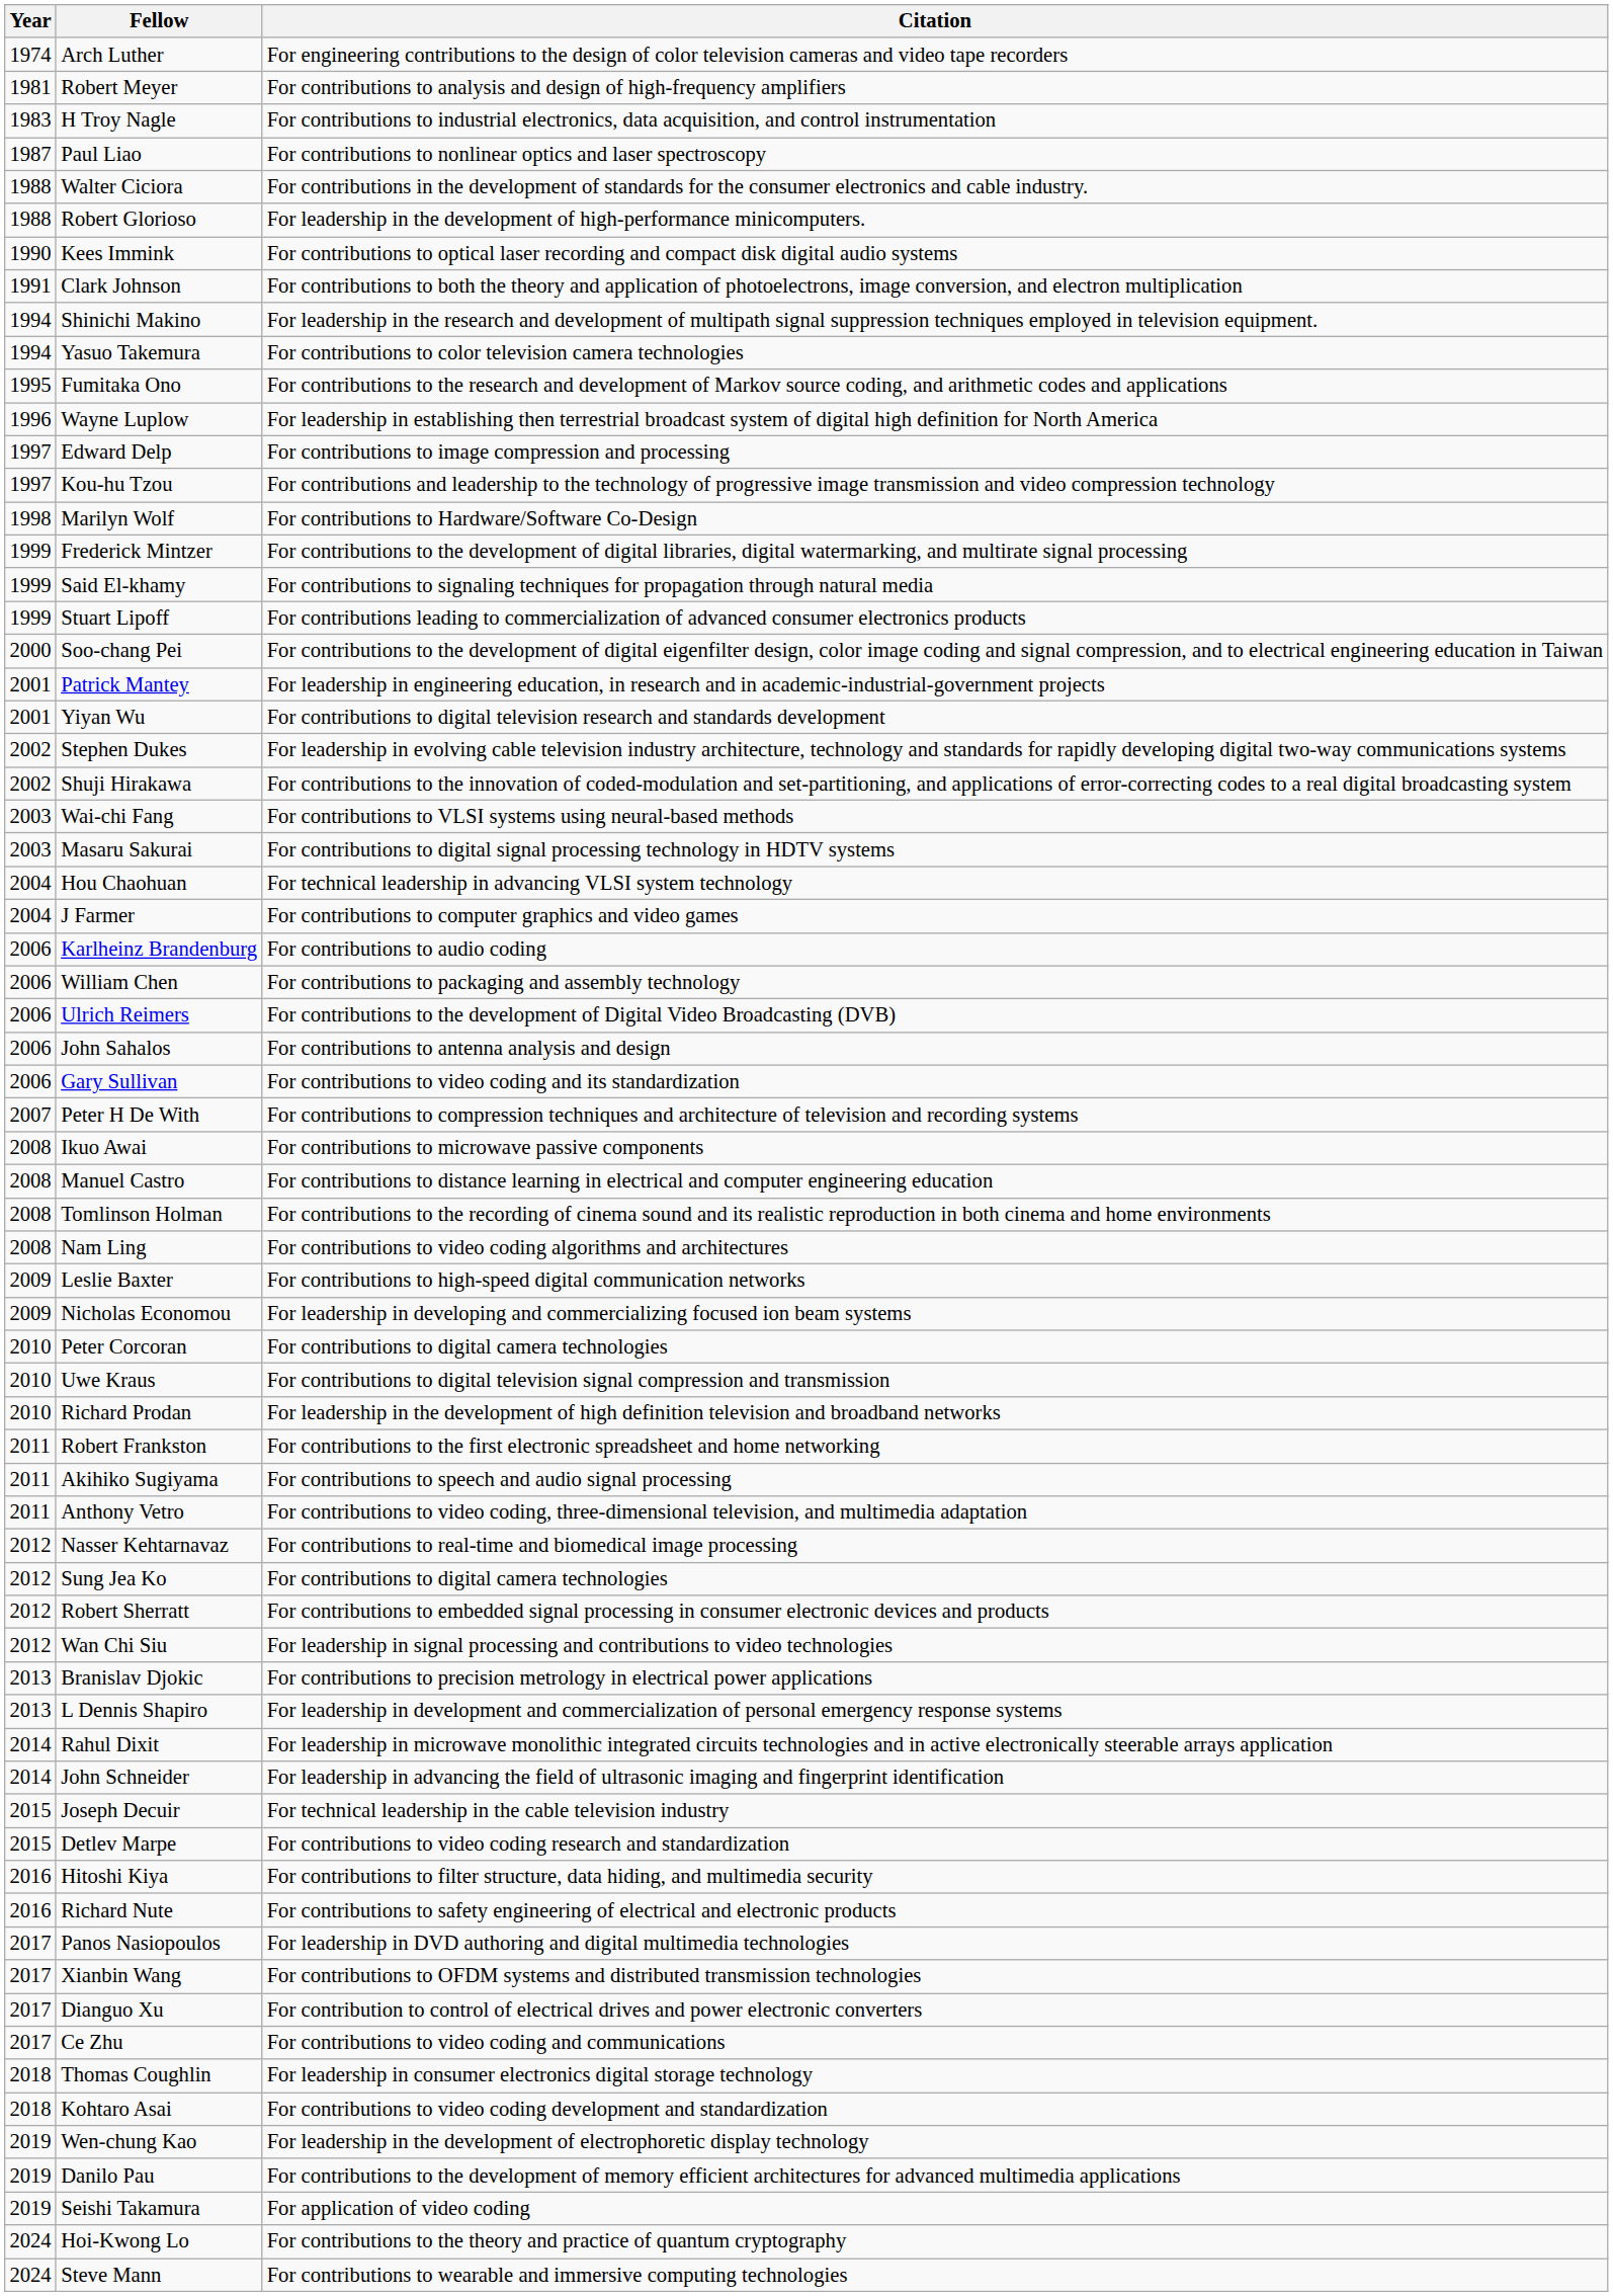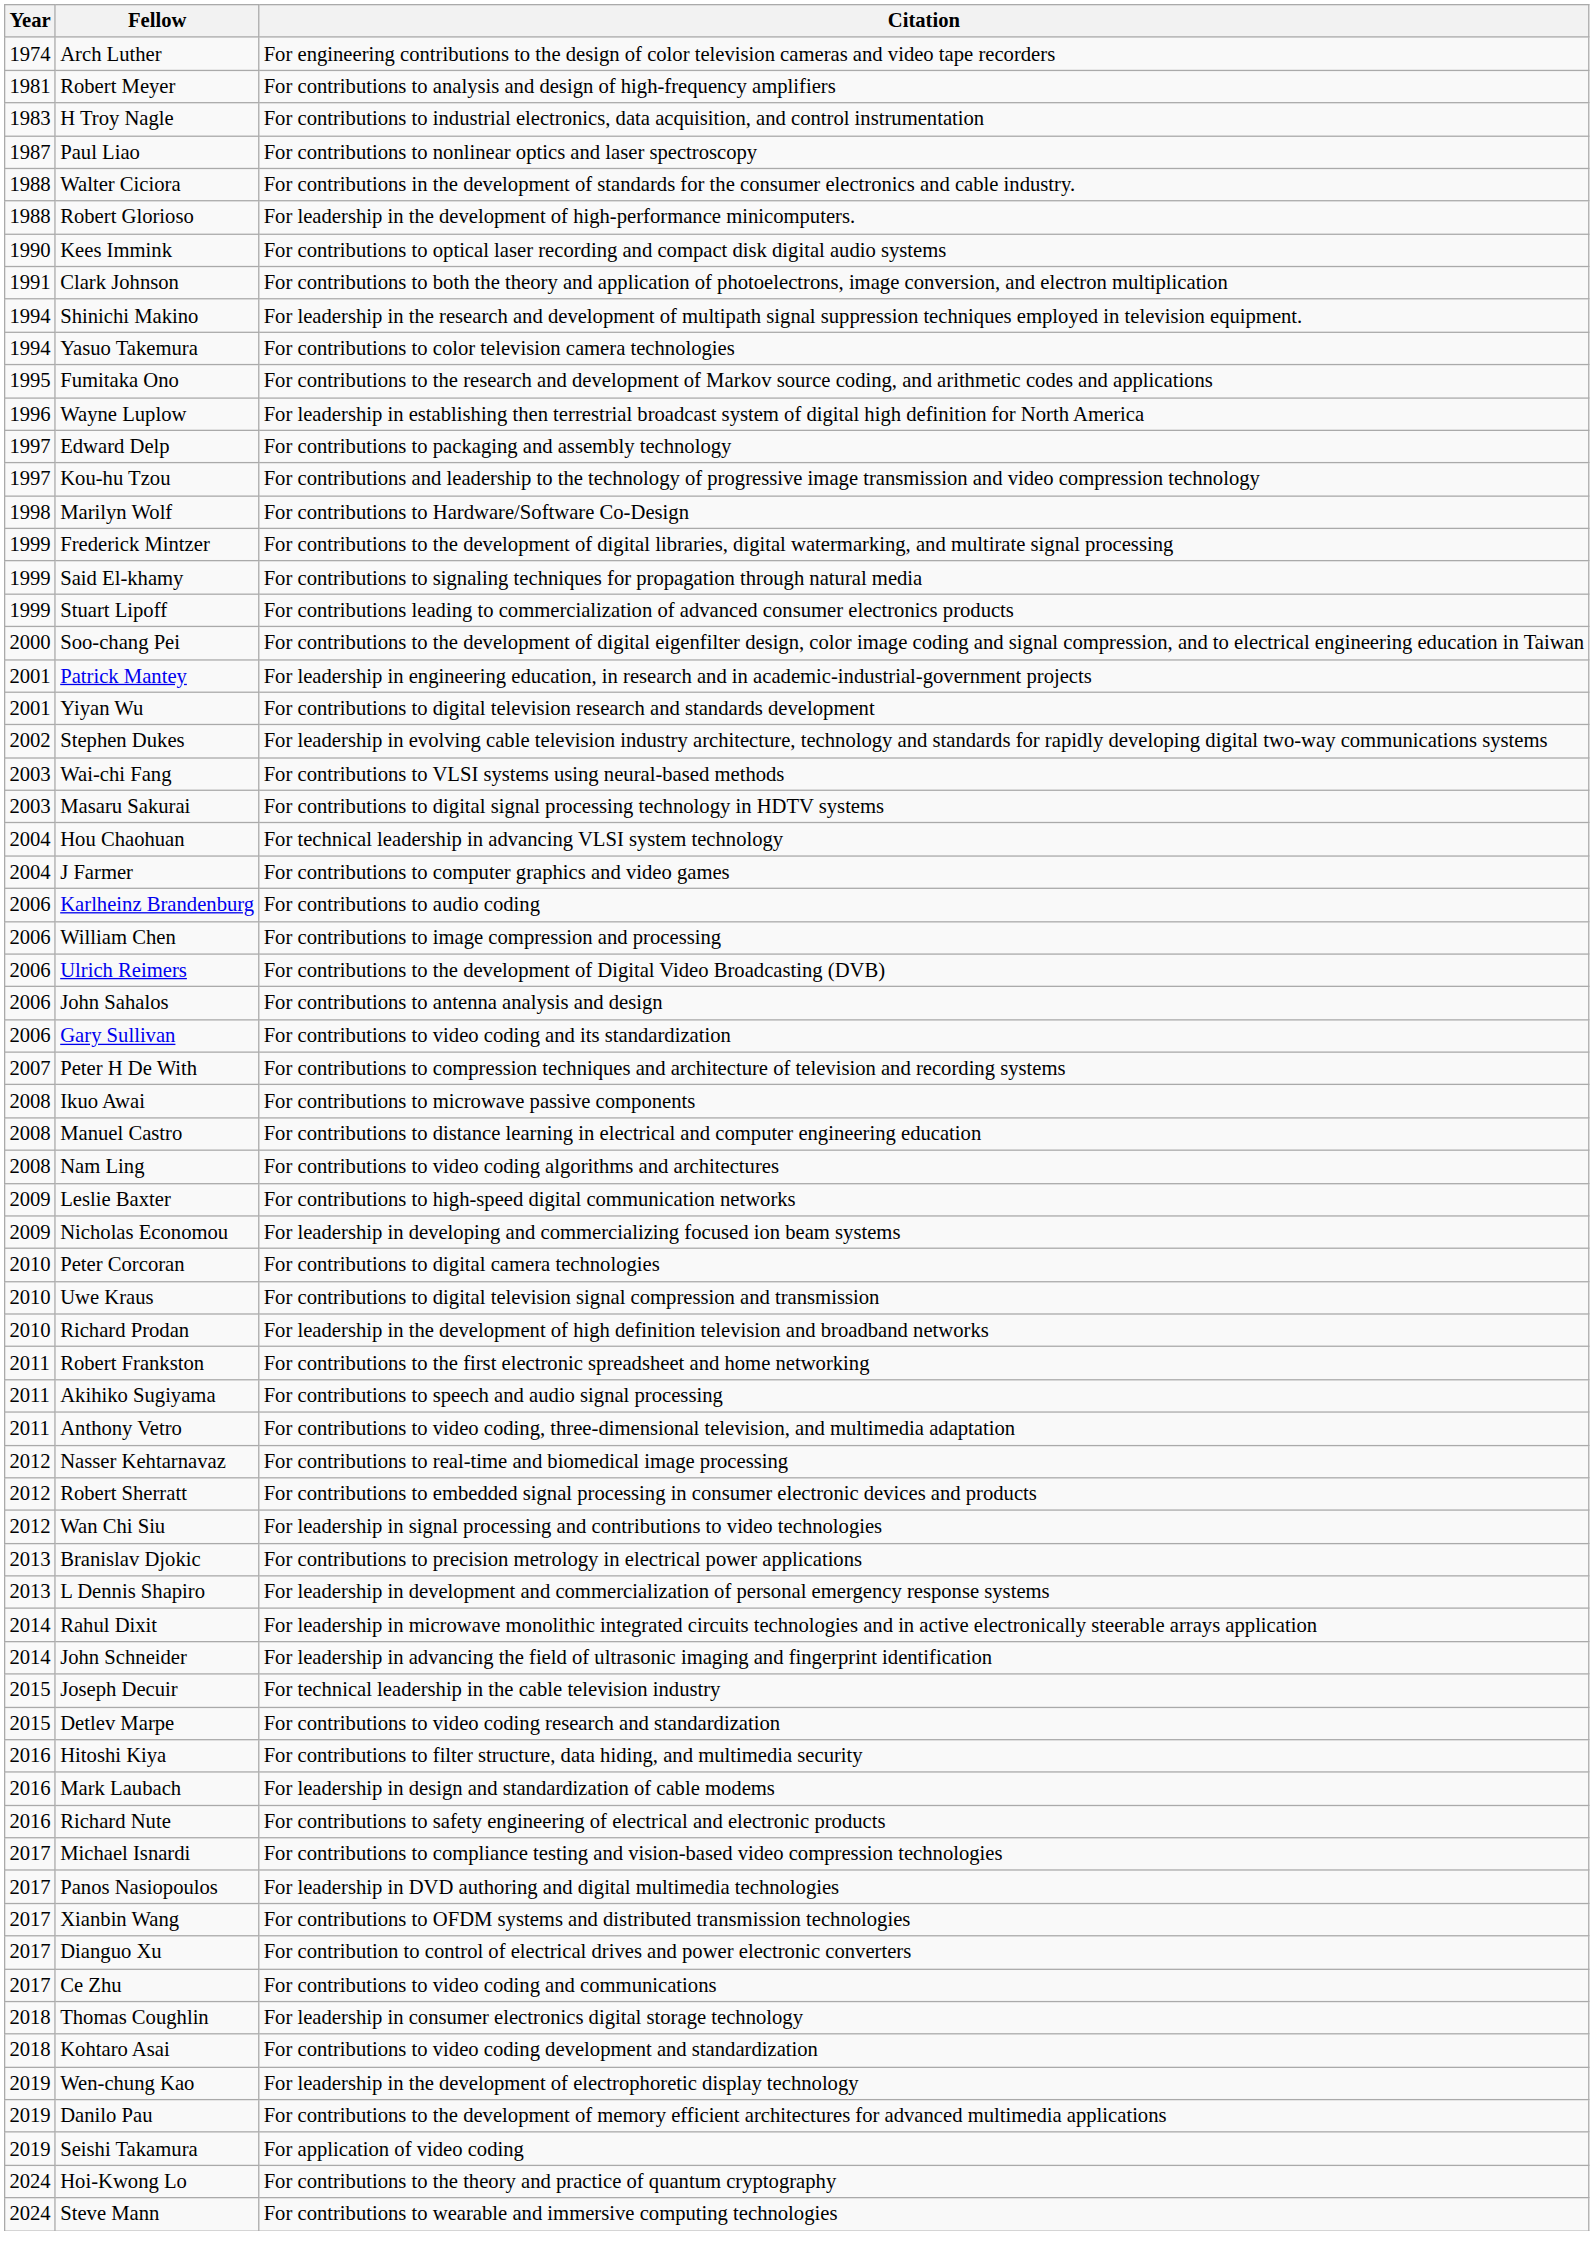 <table class="wikitable sortable">
 <tr>
 <th><strong>Year</strong></th>
 <th><strong>Fellow</strong></th>
 <th><strong>Citation</strong></th>
 </tr>
 <tr>
 <td>1974</td>
 <td>Arch Luther</td>
 <td>For engineering contributions to the design of color television cameras and video tape recorders</td>
 </tr>
 <tr>
 <td>1981</td>
 <td>Robert Meyer</td>
 <td>For contributions to analysis and design of high-frequency amplifiers</td>
 </tr>
 <tr>
 <td>1983</td>
 <td>H Troy Nagle</td>
 <td>For contributions to industrial electronics, data acquisition, and control instrumentation</td>
 </tr>
 <tr>
 <td>1987</td>
 <td>Paul Liao</td>
 <td>For contributions to nonlinear optics and laser spectroscopy</td>
 </tr>
 <tr>
 <td>1988</td>
 <td>Walter Ciciora</td>
 <td>For contributions in the development of standards for the consumer electronics and cable industry.</td>
 </tr>
 <tr>
 <td>1988</td>
 <td>Robert Glorioso</td>
 <td>For leadership in the development of high-performance minicomputers.</td>
 </tr>
 <tr>
 <td>1990</td>
 <td>Kees Immink</td>
 <td>For contributions to optical laser recording and compact disk digital audio systems</td>
 </tr>
 <tr>
 <td>1991</td>
 <td>Clark Johnson</td>
 <td>For contributions to both the theory and application of photoelectrons, image conversion, and electron multiplication</td>
 </tr>
 <tr>
 <td>1994</td>
 <td>Shinichi Makino</td>
 <td>For leadership in the research and development of multipath signal suppression techniques employed in television equipment.</td>
 </tr>
 <tr>
 <td>1994</td>
 <td>Yasuo Takemura</td>
 <td>For contributions to color television camera technologies</td>
 </tr>
 <tr>
 <td>1995</td>
 <td>Fumitaka Ono</td>
 <td>For contributions to the research and development of Markov source coding, and arithmetic codes and applications</td>
 </tr>
 <tr>
 <td>1996</td>
 <td>Wayne Luplow</td>
 <td>For leadership in establishing then terrestrial broadcast system of digital high definition for North America</td>
 </tr>
 <tr>
 <td>1997</td>
 <td>Edward Delp</td>
-<td>For contributions to image compression and processing</td>
+<td>For contributions to packaging and assembly technology</td>
 </tr>
 <tr>
 <td>1997</td>
 <td>Kou-hu Tzou</td>
 <td>For contributions and leadership to the technology of progressive image transmission and video compression technology</td>
 </tr>
 <tr>
 <td>1998</td>
 <td>Marilyn Wolf</td>
 <td>For contributions to Hardware/Software Co-Design</td>
 </tr>
 <tr>
 <td>1999</td>
 <td>Frederick Mintzer</td>
 <td>For contributions to the development of digital libraries, digital watermarking, and multirate signal processing</td>
 </tr>
 <tr>
 <td>1999</td>
 <td>Said El-khamy</td>
 <td>For contributions to signaling techniques for propagation through natural media</td>
 </tr>
 <tr>
 <td>1999</td>
 <td>Stuart Lipoff</td>
 <td>For contributions leading to commercialization of advanced consumer electronics products</td>
 </tr>
 <tr>
 <td>2000</td>
 <td>Soo-chang Pei</td>
 <td>For contributions to the development of digital eigenfilter design, color image coding and signal compression, and to electrical engineering education in Taiwan</td>
 </tr>
 <tr>
 <td>2001</td>
 <td><a href='#'>Patrick Mantey</a></td>
 <td>For leadership in engineering education, in research and in academic-industrial-government projects</td>
 </tr>
 <tr>
 <td>2001</td>
 <td>Yiyan Wu</td>
 <td>For contributions to digital television research and standards development</td>
 </tr>
 <tr>
 <td>2002</td>
 <td>Stephen Dukes</td>
 <td>For leadership in evolving cable television industry architecture, technology and standards for rapidly developing digital two-way communications systems</td>
 </tr>
 <tr>
-<td>2002</td>
-<td>Shuji Hirakawa</td>
-<td>For contributions to the innovation of coded-modulation and set-partitioning, and applications of error-correcting codes to a real digital broadcasting system</td>
-</tr>
-<tr>
 <td>2003</td>
 <td>Wai-chi Fang</td>
 <td>For contributions to VLSI systems using neural-based methods</td>
 </tr>
 <tr>
 <td>2003</td>
 <td>Masaru Sakurai</td>
 <td>For contributions to digital signal processing technology in HDTV systems</td>
 </tr>
 <tr>
 <td>2004</td>
 <td>Hou Chaohuan</td>
 <td>For technical leadership in advancing VLSI system technology</td>
 </tr>
 <tr>
 <td>2004</td>
 <td>J Farmer</td>
 <td>For contributions to computer graphics and video games</td>
 </tr>
 <tr>
 <td>2006</td>
 <td><a href='#'>Karlheinz Brandenburg</a></td>
 <td>For contributions to audio coding</td>
 </tr>
 <tr>
 <td>2006</td>
 <td>William Chen</td>
-<td>For contributions to packaging and assembly technology</td>
+<td>For contributions to image compression and processing</td>
 </tr>
 <tr>
 <td>2006</td>
 <td><a href='#'>Ulrich Reimers</a></td>
 <td>For contributions to the development of Digital Video Broadcasting (DVB)</td>
 </tr>
 <tr>
 <td>2006</td>
 <td>John Sahalos</td>
 <td>For contributions to antenna analysis and design</td>
 </tr>
 <tr>
 <td>2006</td>
 <td><a href='#'>Gary Sullivan</a></td>
 <td>For contributions to video coding and its standardization</td>
 </tr>
 <tr>
 <td>2007</td>
 <td>Peter H De With</td>
 <td>For contributions to compression techniques and architecture of television and recording systems</td>
 </tr>
 <tr>
 <td>2008</td>
 <td>Ikuo Awai</td>
 <td>For contributions to microwave passive components</td>
 </tr>
 <tr>
 <td>2008</td>
 <td>Manuel Castro</td>
 <td>For contributions to distance learning in electrical and computer engineering education</td>
-</tr>
-<tr>
-<td>2008</td>
-<td>Tomlinson Holman</td>
-<td>For contributions to the recording of cinema sound and its realistic reproduction in both cinema and home environments</td>
 </tr>
 <tr>
 <td>2008</td>
 <td>Nam Ling</td>
 <td>For contributions to video coding algorithms and architectures</td>
 </tr>
 <tr>
 <td>2009</td>
 <td>Leslie Baxter</td>
 <td>For contributions to high-speed digital communication networks</td>
 </tr>
 <tr>
 <td>2009</td>
 <td>Nicholas Economou</td>
 <td>For leadership in developing and commercializing focused ion beam systems</td>
 </tr>
 <tr>
 <td>2010</td>
 <td>Peter Corcoran</td>
 <td>For contributions to digital camera technologies</td>
 </tr>
 <tr>
 <td>2010</td>
 <td>Uwe Kraus</td>
 <td>For contributions to digital television signal compression and transmission</td>
 </tr>
 <tr>
 <td>2010</td>
 <td>Richard Prodan</td>
 <td>For leadership in the development of high definition television and broadband networks</td>
 </tr>
 <tr>
 <td>2011</td>
 <td>Robert Frankston</td>
 <td>For contributions to the first electronic spreadsheet and home networking</td>
 </tr>
 <tr>
 <td>2011</td>
 <td>Akihiko Sugiyama</td>
 <td>For contributions to speech and audio signal processing</td>
 </tr>
 <tr>
 <td>2011</td>
 <td>Anthony Vetro</td>
 <td>For contributions to video coding, three-dimensional television, and multimedia adaptation</td>
 </tr>
 <tr>
 <td>2012</td>
 <td>Nasser Kehtarnavaz</td>
 <td>For contributions to real-time and biomedical image processing</td>
 </tr>
 <tr>
 <td>2012</td>
-<td>Sung Jea Ko</td>
-<td>For contributions to digital camera technologies</td>
-</tr>
-<tr>
-<td>2012</td>
 <td>Robert Sherratt</td>
 <td>For contributions to embedded signal processing in consumer electronic devices and products</td>
 </tr>
 <tr>
 <td>2012</td>
 <td>Wan Chi Siu</td>
 <td>For leadership in signal processing and contributions to video technologies</td>
 </tr>
 <tr>
 <td>2013</td>
 <td>Branislav Djokic</td>
 <td>For contributions to precision metrology in electrical power applications</td>
 </tr>
 <tr>
 <td>2013</td>
 <td>L Dennis Shapiro</td>
 <td>For leadership in development and commercialization of personal emergency response systems</td>
 </tr>
 <tr>
 <td>2014</td>
 <td>Rahul Dixit</td>
 <td>For leadership in microwave monolithic integrated circuits technologies and in active electronically steerable arrays application</td>
 </tr>
 <tr>
 <td>2014</td>
 <td>John Schneider</td>
 <td>For leadership in advancing the field of ultrasonic imaging and fingerprint identification</td>
 </tr>
 <tr>
 <td>2015</td>
 <td>Joseph Decuir</td>
 <td>For technical leadership in the cable television industry</td>
 </tr>
 <tr>
 <td>2015</td>
 <td>Detlev Marpe</td>
 <td>For contributions to video coding research and standardization</td>
 </tr>
 <tr>
 <td>2016</td>
 <td>Hitoshi Kiya</td>
 <td>For contributions to filter structure, data hiding, and multimedia security</td>
 </tr>
 <tr>
 <td>2016</td>
+<td>Mark Laubach</td>
+<td>For leadership in design and standardization of cable modems</td>
+</tr>
+<tr>
+<td>2016</td>
 <td>Richard Nute</td>
 <td>For contributions to safety engineering of electrical and electronic products</td>
+</tr>
+<tr>
+<td>2017</td>
+<td>Michael Isnardi</td>
+<td>For contributions to compliance testing and vision-based video compression technologies</td>
 </tr>
 <tr>
 <td>2017</td>
 <td>Panos Nasiopoulos</td>
 <td>For leadership in DVD authoring and digital multimedia technologies</td>
 </tr>
 <tr>
 <td>2017</td>
 <td>Xianbin Wang</td>
 <td>For contributions to OFDM systems and distributed transmission technologies</td>
 </tr>
 <tr>
 <td>2017</td>
 <td>Dianguo Xu</td>
 <td>For contribution to control of electrical drives and power electronic converters</td>
 </tr>
 <tr>
 <td>2017</td>
 <td>Ce Zhu</td>
 <td>For contributions to video coding and communications</td>
 </tr>
 <tr>
 <td>2018</td>
 <td>Thomas Coughlin</td>
 <td>For leadership in consumer electronics digital storage technology</td>
 </tr>
 <tr>
 <td>2018</td>
 <td>Kohtaro Asai</td>
 <td>For contributions to video coding development and standardization</td>
 </tr>
 <tr>
 <td>2019</td>
 <td>Wen-chung Kao</td>
 <td>For leadership in the development of electrophoretic display technology</td>
 </tr>
 <tr>
 <td>2019</td>
 <td>Danilo Pau</td>
 <td>For contributions to the development of memory efficient architectures for advanced multimedia applications</td>
 </tr>
 <tr>
 <td>2019</td>
 <td>Seishi Takamura</td>
 <td>For application of video coding</td>
 </tr>
 <tr>
 <td>2024</td>
 <td>Hoi-Kwong Lo</td>
 <td>For contributions to the theory and practice of quantum cryptography</td>
 </tr>
 <tr>
 <td>2024</td>
 <td>Steve Mann</td>
 <td>For contributions to wearable and immersive computing technologies</td>
 </tr>
 </table>
